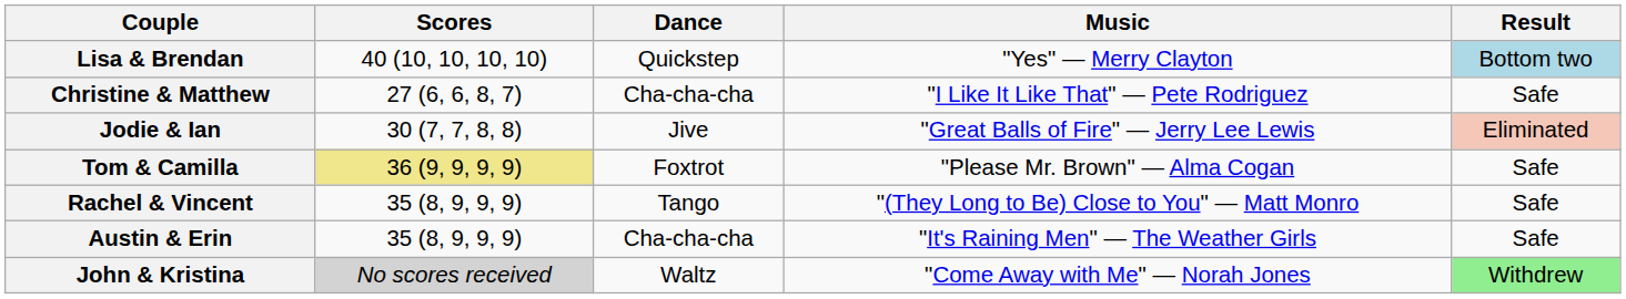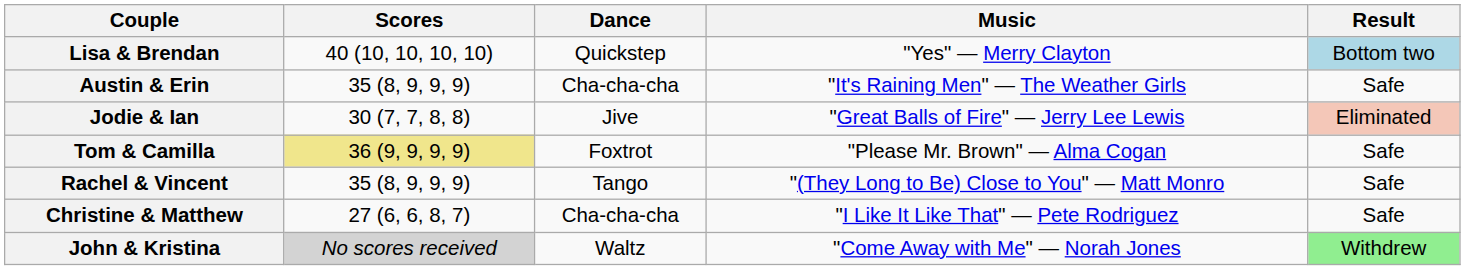 <table class="wikitable sortable" style="text-align:center; width:90%">
 <tr>
 <th scope="col">Couple</th>
 <th scope="col">Scores</th>
 <th scope="col" class="unsortable">Dance</th>
 <th scope="col" class="unsortable">Music</th>
 <th scope="col" class="unsortable">Result</th>
 </tr>
 <tr>
 <th scope="row">Lisa & Brendan</th>
 <td>40 (10, 10, 10, 10)</td>
 <td>Quickstep</td>
 <td>"Yes" — <a href='#'>Merry Clayton</a></td>
 <td bgcolor="lightblue">Bottom two</td>
 </tr>
 <tr>
-<th scope="row">Christine & Matthew</th>
-<td>27 (6, 6, 8, 7)</td>
+<th scope="row">Austin & Erin</th>
+<td>35 (8, 9, 9, 9)</td>
 <td>Cha-cha-cha</td>
-<td>"<a href='#'>I Like It Like That</a>" — <a href='#'>Pete Rodriguez</a></td>
+<td>"<a href='#'>It's Raining Men</a>" — <a href='#'>The Weather Girls</a></td>
 <td>Safe</td>
 </tr>
 <tr>
 <th scope="row">Jodie & Ian</th>
 <td>30 (7, 7, 8, 8)</td>
 <td>Jive</td>
 <td>"<a href='#'>Great Balls of Fire</a>" — <a href='#'>Jerry Lee Lewis</a></td>
 <td bgcolor="f4c7b8">Eliminated</td>
 </tr>
 <tr>
 <th scope="row">Tom & Camilla</th>
 <td style="background: khaki;">36 (9, 9, 9, 9)</td>
 <td>Foxtrot</td>
 <td>"Please Mr. Brown" — <a href='#'>Alma Cogan</a></td>
 <td>Safe</td>
 </tr>
 <tr>
 <th scope="row">Rachel & Vincent</th>
 <td>35 (8, 9, 9, 9)</td>
 <td>Tango</td>
 <td>"<a href='#'>(They Long to Be) Close to You</a>" — <a href='#'>Matt Monro</a></td>
 <td>Safe</td>
 </tr>
 <tr>
-<th scope="row">Austin & Erin</th>
-<td>35 (8, 9, 9, 9)</td>
+<th scope="row">Christine & Matthew</th>
+<td>27 (6, 6, 8, 7)</td>
 <td>Cha-cha-cha</td>
-<td>"<a href='#'>It's Raining Men</a>" — <a href='#'>The Weather Girls</a></td>
+<td>"<a href='#'>I Like It Like That</a>" — <a href='#'>Pete Rodriguez</a></td>
 <td>Safe</td>
 </tr>
 <tr>
 <th scope="row">John & Kristina</th>
 <td bgcolor="lightgray"><em>No scores received</em></td>
 <td>Waltz</td>
 <td>"<a href='#'>Come Away with Me</a>" — <a href='#'>Norah Jones</a></td>
 <td bgcolor="lightgreen">Withdrew</td>
 </tr>
 </table>
